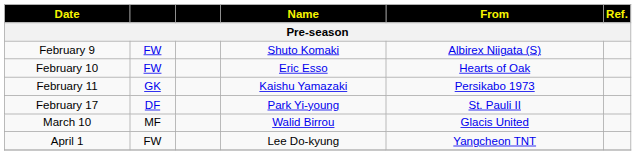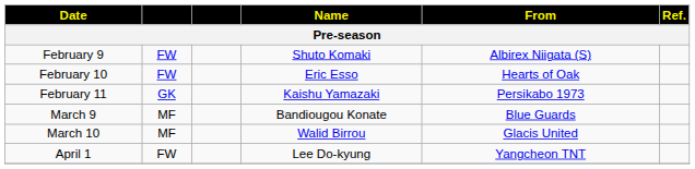 <table class="wikitable" style="text-align:center; font-size:90%">
 <tr>
 <th style="background:#000000; color:#F8F500; width:150px;">Date</th>
 <th style="background:#000000; color:#F8F500; width:50px;"></th>
 <th style="background:#000000; color:#F8F500; width:50px;"></th>
 <th style="background:#000000; color:#F8F500; width:200px;">Name</th>
 <th style="background:#000000; color:#F8F500; width:265px;">From</th>
 <th style="background:#000000; color:#F8F500; width:25px;">Ref.</th>
 </tr>
 <tr>
 <th colspan=6>Pre-season</th>
 </tr>
 <tr>
 <td>February 9</td>
 <td><a href='#'>FW</a></td>
 <td></td>
 <td><a href='#'>Shuto Komaki</a></td>
 <td> <a href='#'>Albirex Niigata (S)</a></td>
 <td></td>
 </tr>
 <tr>
 <td>February 10</td>
 <td><a href='#'>FW</a></td>
 <td></td>
 <td><a href='#'>Eric Esso</a></td>
 <td> <a href='#'>Hearts of Oak</a></td>
 <td></td>
 </tr>
 <tr>
 <td>February 11</td>
 <td><a href='#'>GK</a></td>
 <td></td>
 <td><a href='#'>Kaishu Yamazaki</a></td>
 <td> <a href='#'>Persikabo 1973</a></td>
 <td></td>
 </tr>
 <tr>
-<td>February 17</td>
-<td><a href='#'>DF</a></td>
+<td>March 9</td>
+<td>MF</td>
 <td></td>
-<td><a href='#'>Park Yi-young</a></td>
-<td> <a href='#'>St. Pauli II</a></td>
+<td>Bandiougou Konate</td>
+<td> <a href='#'>Blue Guards</a></td>
 <td></td>
 </tr>
 <tr>
 <td>March 10</td>
 <td>MF</td>
 <td></td>
 <td><a href='#'>Walid Birrou</a></td>
 <td> <a href='#'>Glacis United</a></td>
 <td></td>
 </tr>
 <tr>
 <td>April 1</td>
 <td>FW</td>
 <td></td>
 <td>Lee Do-kyung</td>
 <td> <a href='#'>Yangcheon TNT</a></td>
 <td></td>
 </tr>
 <tr>
 </tr>
 </table>
